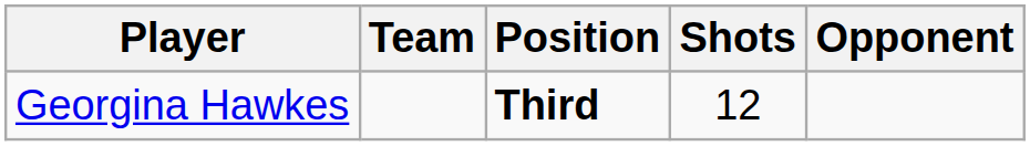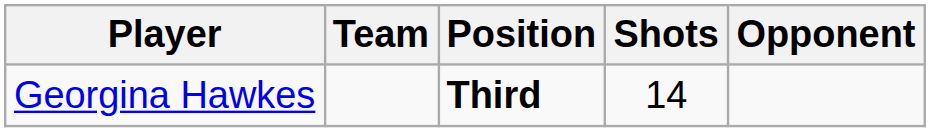 <table class="wikitable">
 <tr>
 <th>Player</th>
 <th>Team</th>
 <th>Position</th>
 <th>Shots</th>
 <th>Opponent</th>
 </tr>
 <tr>
 <td><a href='#'>Georgina Hawkes</a></td>
 <td></td>
 <td><strong>Third</strong></td>
-<td style="text-align: center;">12</td>
+<td style="text-align: center;">14</td>
 <td></td>
 </tr>
 </table>
